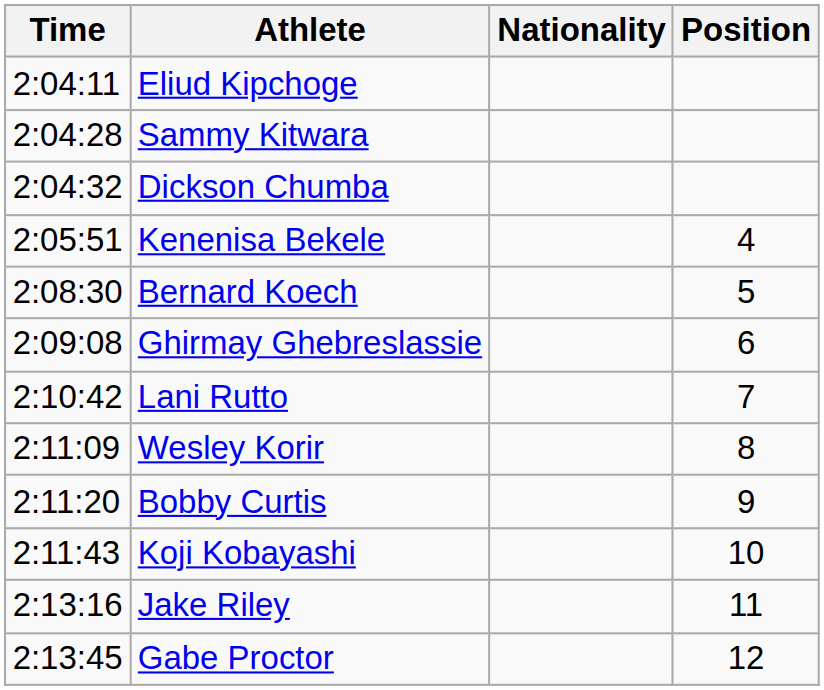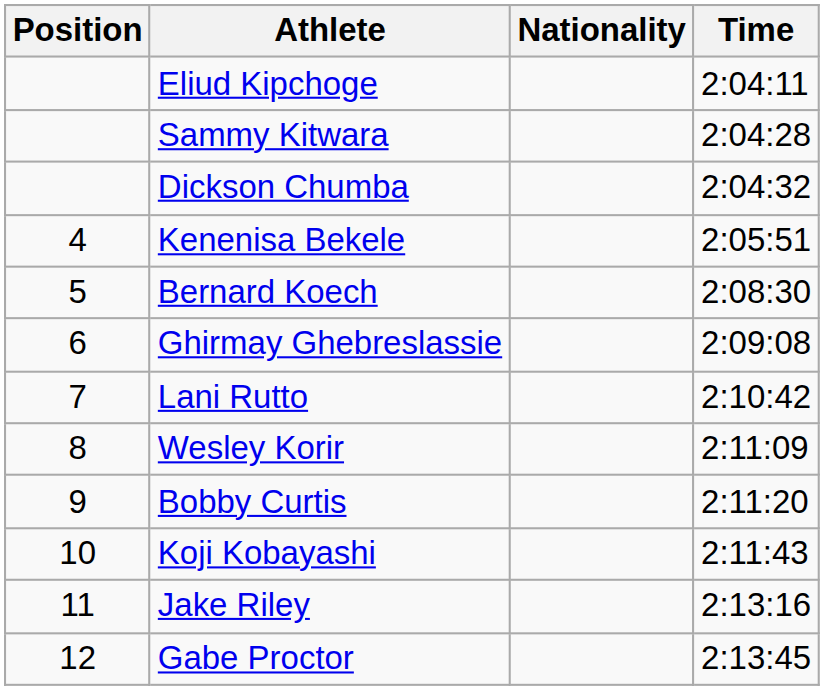 <table class="wikitable sortable" border="1">
 <tr>
-<th>Time</th>
+<th>Position</th>
 <th>Athlete</th>
 <th>Nationality</th>
-<th>Position</th>
+<th>Time</th>
 </tr>
 <tr>
-<td>2:04:11</td>
+<td align=center></td>
 <td><a href='#'>Eliud Kipchoge</a></td>
 <td></td>
-<td align=center></td>
+<td>2:04:11</td>
 </tr>
 <tr>
-<td>2:04:28</td>
+<td align=center></td>
 <td><a href='#'>Sammy Kitwara</a></td>
 <td></td>
-<td align=center></td>
+<td>2:04:28</td>
 </tr>
 <tr>
-<td>2:04:32</td>
+<td align=center></td>
 <td><a href='#'>Dickson Chumba</a></td>
 <td></td>
-<td align=center></td>
+<td>2:04:32</td>
 </tr>
 <tr>
-<td>2:05:51</td>
+<td align=center>4</td>
 <td><a href='#'>Kenenisa Bekele</a></td>
 <td></td>
-<td align=center>4</td>
+<td>2:05:51</td>
 </tr>
 <tr>
-<td>2:08:30</td>
+<td align=center>5</td>
 <td><a href='#'>Bernard Koech</a></td>
 <td></td>
-<td align=center>5</td>
+<td>2:08:30</td>
 </tr>
 <tr>
-<td>2:09:08</td>
+<td align=center>6</td>
 <td><a href='#'>Ghirmay Ghebreslassie</a></td>
 <td></td>
-<td align=center>6</td>
+<td>2:09:08</td>
 </tr>
 <tr>
-<td>2:10:42</td>
+<td align=center>7</td>
 <td><a href='#'>Lani Rutto</a></td>
 <td></td>
-<td align=center>7</td>
+<td>2:10:42</td>
 </tr>
 <tr>
-<td>2:11:09</td>
+<td align=center>8</td>
 <td><a href='#'>Wesley Korir</a></td>
 <td></td>
-<td align=center>8</td>
+<td>2:11:09</td>
 </tr>
 <tr>
-<td>2:11:20</td>
+<td align=center>9</td>
 <td><a href='#'>Bobby Curtis</a></td>
 <td></td>
-<td align=center>9</td>
+<td>2:11:20</td>
 </tr>
 <tr>
-<td>2:11:43</td>
+<td align=center>10</td>
 <td><a href='#'>Koji Kobayashi</a></td>
 <td></td>
-<td align=center>10</td>
+<td>2:11:43</td>
 </tr>
 <tr>
-<td>2:13:16</td>
+<td align=center>11</td>
 <td><a href='#'>Jake Riley</a></td>
 <td></td>
-<td align=center>11</td>
+<td>2:13:16</td>
 </tr>
 <tr>
-<td>2:13:45</td>
+<td align=center>12</td>
 <td><a href='#'>Gabe Proctor</a></td>
 <td></td>
-<td align=center>12</td>
+<td>2:13:45</td>
 </tr>
 </table>
